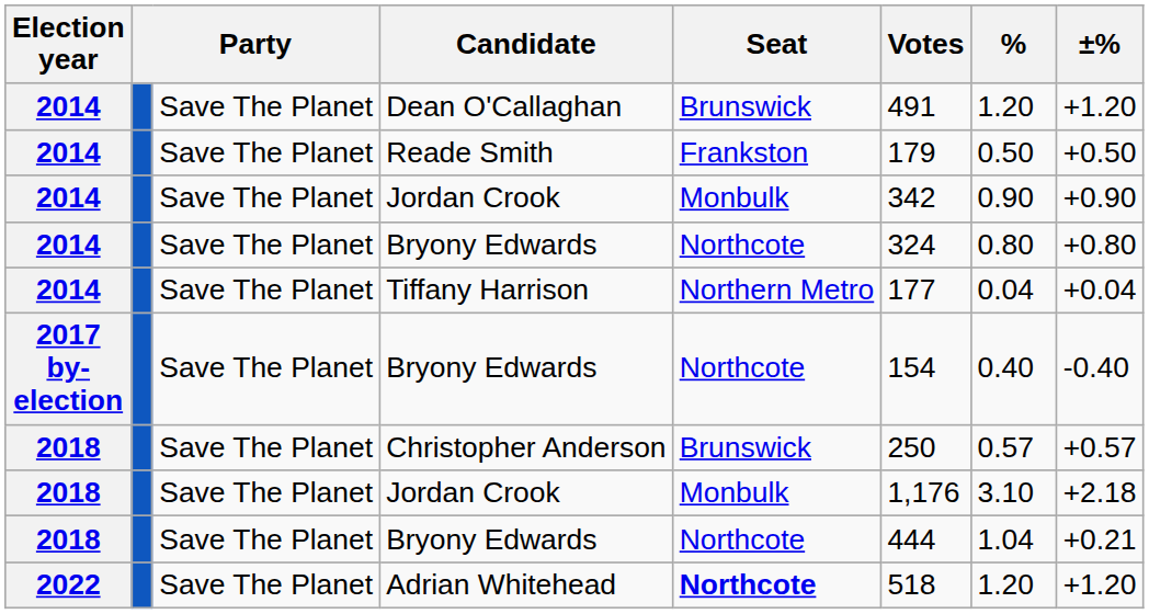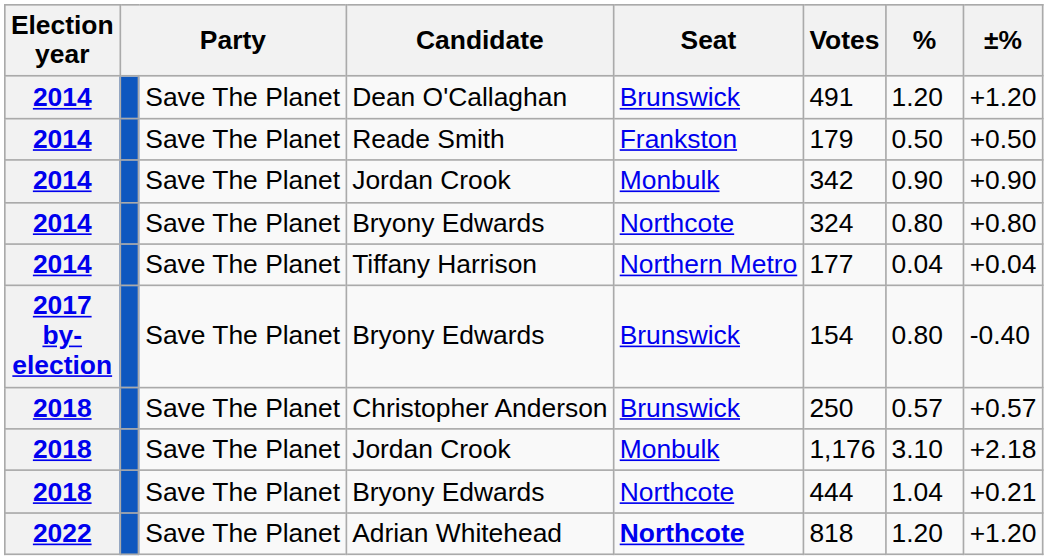 <table class=wikitable>
 <tr>
 <th style="width:10px">Election year</th>
 <th style="width:1px" colspan=3>Party</th>
 <th style="width:300x;">Candidate</th>
 <th style="width:300x;">Seat</th>
 <th style="width:40px;">Votes</th>
 <th style="width:40px;">%</th>
 <th style="width:40px;">±%</th>
 </tr>
 <tr>
 <th><a href='#'>2014</a></th>
 <td bgcolor="#0E57BF"> </td>
 <td style="text-align:left;" colspan="2">Save The Planet</td>
 <td>Dean O'Callaghan</td>
 <td><a href='#'>Brunswick</a></td>
 <td>491</td>
 <td>1.20</td>
 <td>+1.20</td>
 </tr>
 <tr>
 <th><a href='#'>2014</a></th>
 <td bgcolor="#0E57BF"> </td>
 <td style="text-align:left;" colspan="2">Save The Planet</td>
 <td>Reade Smith</td>
 <td><a href='#'>Frankston</a></td>
 <td>179</td>
 <td>0.50</td>
 <td>+0.50</td>
 </tr>
 <tr>
 <th><a href='#'>2014</a></th>
 <td bgcolor="#0E57BF"> </td>
 <td style="text-align:left;" colspan="2">Save The Planet</td>
 <td>Jordan Crook</td>
 <td><a href='#'>Monbulk</a></td>
 <td>342</td>
 <td>0.90</td>
 <td>+0.90</td>
 </tr>
 <tr>
 <th><a href='#'>2014</a></th>
 <td bgcolor="#0E57BF"> </td>
 <td style="text-align:left;" colspan="2">Save The Planet</td>
 <td>Bryony Edwards</td>
 <td><a href='#'>Northcote</a></td>
 <td>324</td>
 <td>0.80</td>
 <td>+0.80</td>
 </tr>
 <tr>
 <th><a href='#'>2014</a></th>
 <td bgcolor="#0E57BF"> </td>
 <td style="text-align:left;" colspan="2">Save The Planet</td>
 <td>Tiffany Harrison</td>
 <td><a href='#'>Northern Metro</a></td>
 <td>177</td>
 <td>0.04</td>
 <td>+0.04</td>
 </tr>
 <tr>
 <th><a href='#'>2017 by-election</a></th>
 <td bgcolor="#0E57BF"> </td>
 <td style="text-align:left;" colspan="2">Save The Planet</td>
 <td>Bryony Edwards</td>
-<td><a href='#'>Northcote</a></td>
+<td><a href='#'>Brunswick</a></td>
 <td>154</td>
-<td>0.40</td>
+<td>0.80</td>
 <td>-0.40</td>
 </tr>
 <tr>
 <th><a href='#'>2018</a></th>
 <td bgcolor="#0E57BF"> </td>
 <td style="text-align:left;" colspan="2">Save The Planet</td>
 <td>Christopher Anderson</td>
 <td><a href='#'>Brunswick</a></td>
 <td>250</td>
 <td>0.57</td>
 <td>+0.57</td>
 </tr>
 <tr>
 <th><a href='#'>2018</a></th>
 <td bgcolor="#0E57BF"> </td>
 <td style="text-align:left;" colspan="2">Save The Planet</td>
 <td>Jordan Crook</td>
 <td><a href='#'>Monbulk</a></td>
 <td>1,176</td>
 <td>3.10</td>
 <td>+2.18</td>
 </tr>
 <tr>
 <th><a href='#'>2018</a></th>
 <td bgcolor="#0E57BF"> </td>
 <td style="text-align:left;" colspan="2">Save The Planet</td>
 <td>Bryony Edwards</td>
 <td><a href='#'>Northcote</a></td>
 <td>444</td>
 <td>1.04</td>
 <td>+0.21</td>
 </tr>
 <tr>
 <th><a href='#'>2022</a></th>
 <td bgcolor="#0E57BF"> </td>
 <td style="text-align:left;" colspan="2">Save The Planet</td>
 <td>Adrian Whitehead</td>
 <td><strong><a href='#'>Northcote</a></strong></td>
-<td>518</td>
+<td>818</td>
 <td>1.20</td>
 <td>+1.20</td>
 </tr>
 </table>
